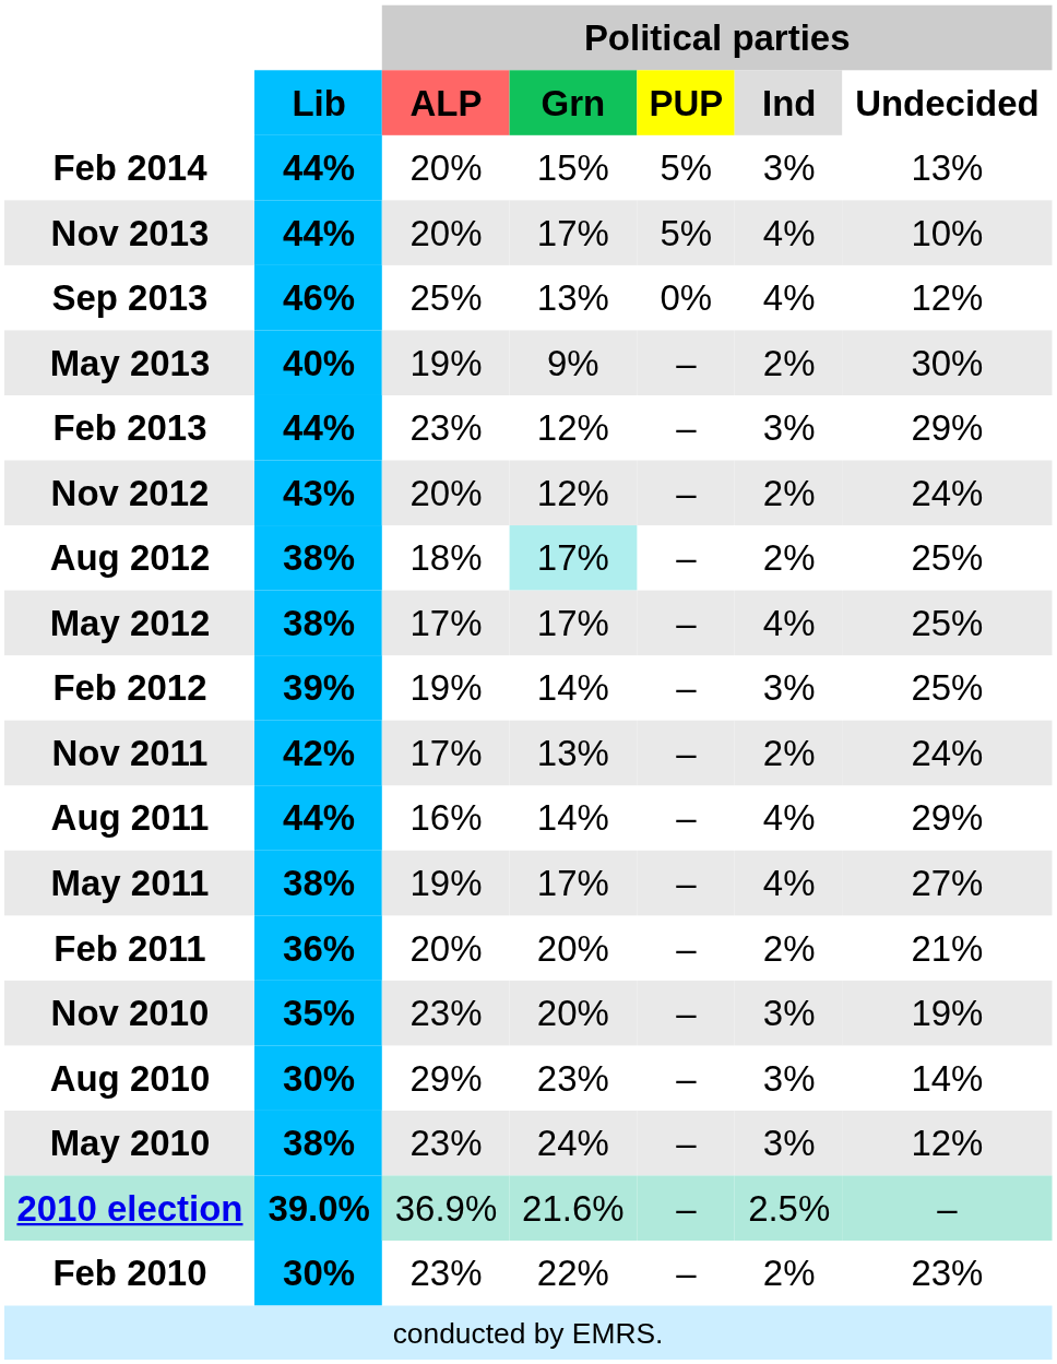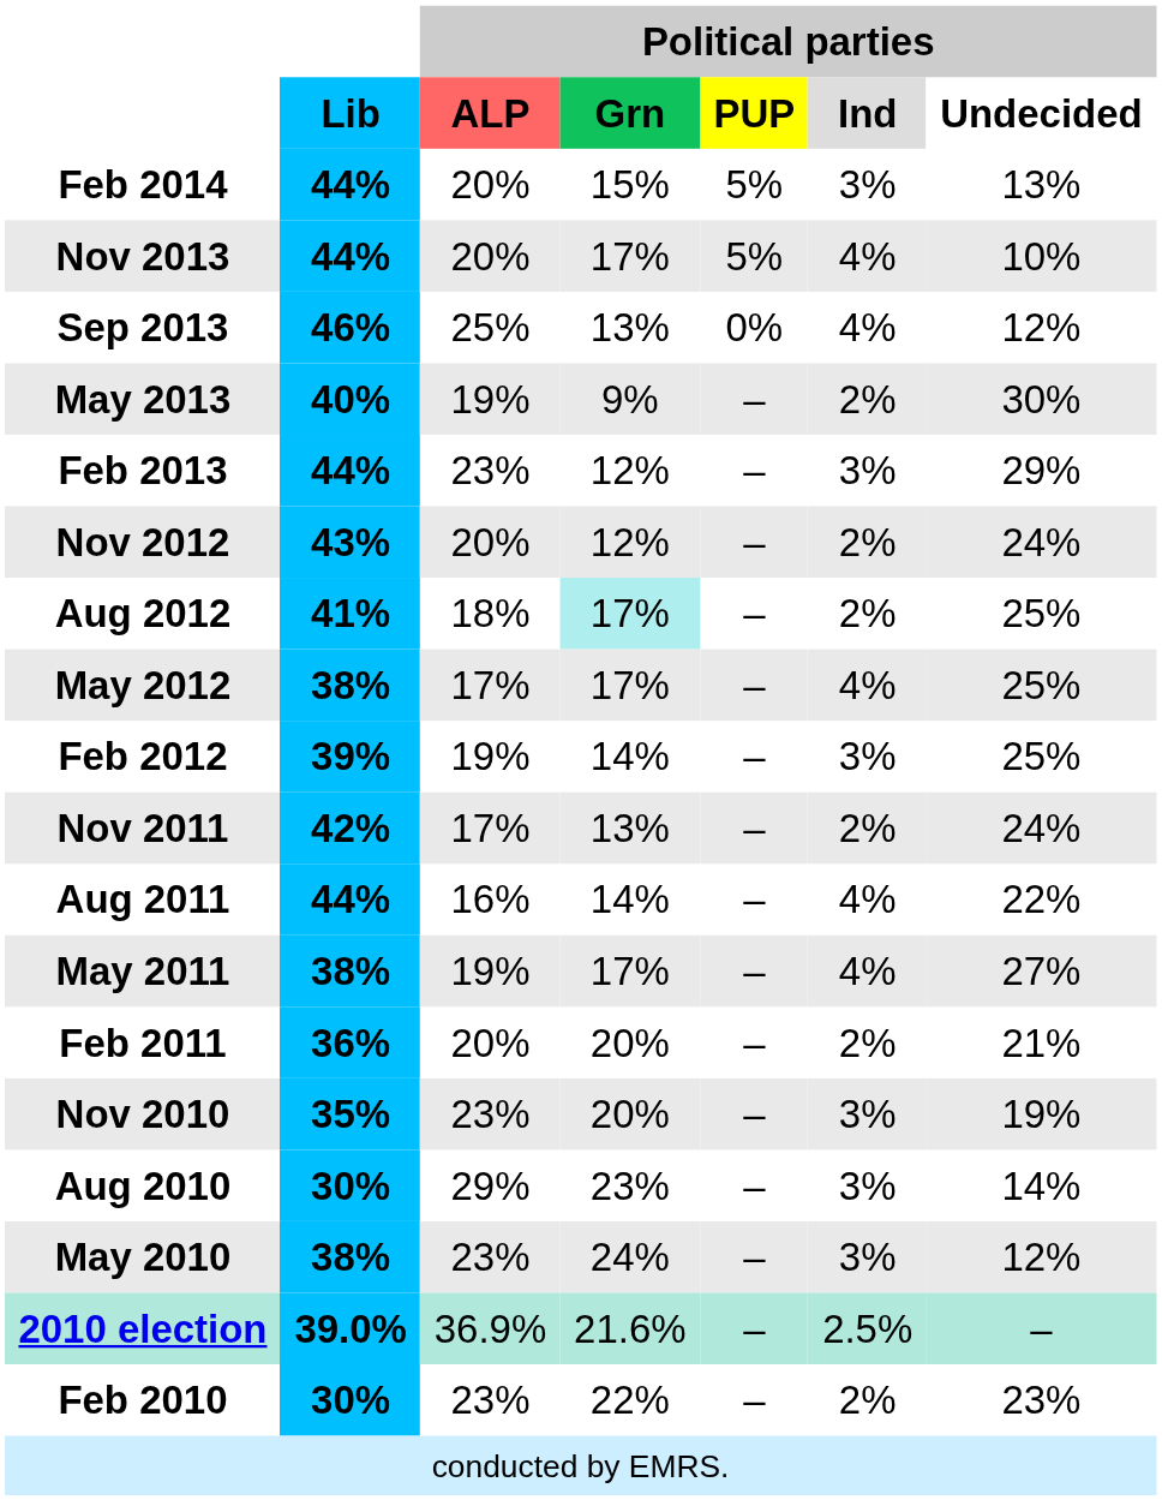 <table class="toccolours" cellpadding="5" cellspacing="0" style="float:left; text-align:center; margin-right:.5em; margin-top:.4em; font-size:90%;">
 <tr>
 </tr>
 <tr>
 <th></th>
 <td></td>
 <th colspan="6" style="background:#ccc;">Political parties</th>
 </tr>
 <tr>
 <th></th>
 <th style="background:#00bfff;">Lib</th>
 <th style="background:#f66;">ALP</th>
 <th style="background:#10c25b;">Grn</th>
 <th style="background:#ff0;">PUP</th>
 <th style="background:#ddd;">Ind</th>
 <th>Undecided</th>
 </tr>
 <tr>
 <th>Feb 2014</th>
 <td style="background:#00bfff;"><strong>44%</strong></td>
 <td>20%</td>
 <td>15%</td>
 <td>5%</td>
 <td>3%</td>
 <td>13%</td>
 </tr>
 <tr>
 <th style="background:#e9e9e9">Nov 2013</th>
 <td style="background:#00bfff;"><strong>44%</strong></td>
 <td style="background:#e9e9e9">20%</td>
 <td style="background:#e9e9e9">17%</td>
 <td style="background:#e9e9e9">5%</td>
 <td style="background:#e9e9e9">4%</td>
 <td style="background:#e9e9e9">10%</td>
 </tr>
 <tr>
 <th>Sep 2013</th>
 <td style="background:#00bfff;"><strong>46%</strong></td>
 <td>25%</td>
 <td>13%</td>
 <td>0%</td>
 <td>4%</td>
 <td>12%</td>
 </tr>
 <tr>
 <th style="background:#e9e9e9">May 2013</th>
 <td style="background:#00bfff;"><strong>40%</strong></td>
 <td style="background:#e9e9e9">19%</td>
 <td style="background:#e9e9e9">9%</td>
 <td style="background:#e9e9e9">–</td>
 <td style="background:#e9e9e9">2%</td>
 <td style="background:#e9e9e9">30%</td>
 </tr>
 <tr>
 <th>Feb 2013</th>
 <td style="background:#00bfff;"><strong>44%</strong></td>
 <td>23%</td>
 <td>12%</td>
 <td>–</td>
 <td>3%</td>
 <td>29%</td>
 </tr>
 <tr>
 <th style="background:#e9e9e9">Nov 2012</th>
 <td style="background:#00bfff;"><strong>43%</strong></td>
 <td style="background:#e9e9e9">20%</td>
 <td style="background:#e9e9e9">12%</td>
 <td style="background:#e9e9e9">–</td>
 <td style="background:#e9e9e9">2%</td>
 <td style="background:#e9e9e9">24%</td>
 </tr>
 <tr>
 <th>Aug 2012</th>
-<td style="background:#00bfff;"><strong>38%</strong></td>
+<td style="background:#00bfff;"><strong>41%</strong></td>
 <td>18%</td>
 <td style="background: paleturquoise;">17%</td>
 <td>–</td>
 <td>2%</td>
 <td>25%</td>
 </tr>
 <tr>
 <th style="background:#e9e9e9">May 2012</th>
 <td style="background:#00bfff;"><strong>38%</strong></td>
 <td style="background:#e9e9e9">17%</td>
 <td style="background:#e9e9e9">17%</td>
 <td style="background:#e9e9e9">–</td>
 <td style="background:#e9e9e9">4%</td>
 <td style="background:#e9e9e9">25%</td>
 </tr>
 <tr>
 <th>Feb 2012</th>
 <td style="background:#00bfff;"><strong>39%</strong></td>
 <td>19%</td>
 <td>14%</td>
 <td>–</td>
 <td>3%</td>
 <td>25%</td>
 </tr>
 <tr>
 <th style="background:#e9e9e9;">Nov 2011</th>
 <td style="background:#00bfff;"><strong>42%</strong></td>
 <td style="background:#e9e9e9;">17%</td>
 <td style="background:#e9e9e9;">13%</td>
 <td style="background:#e9e9e9;">–</td>
 <td style="background:#e9e9e9;">2%</td>
 <td style="background:#e9e9e9;">24%</td>
 </tr>
 <tr>
 <th>Aug 2011</th>
 <td style="background:#00bfff;"><strong>44%</strong></td>
 <td>16%</td>
 <td>14%</td>
 <td>–</td>
 <td>4%</td>
-<td>29%</td>
+<td>22%</td>
 </tr>
 <tr>
 <th style="background:#e9e9e9;">May 2011</th>
 <td style="background:#00bfff;"><strong>38%</strong></td>
 <td style="background:#e9e9e9;">19%</td>
 <td style="background:#e9e9e9;">17%</td>
 <td style="background:#e9e9e9;">–</td>
 <td style="background:#e9e9e9;">4%</td>
 <td style="background:#e9e9e9;">27%</td>
 </tr>
 <tr>
 <th>Feb 2011</th>
 <td style="background:#00bfff;"><strong>36%</strong></td>
 <td>20%</td>
 <td>20%</td>
 <td>–</td>
 <td>2%</td>
 <td>21%</td>
 </tr>
 <tr>
 <th style="background:#e9e9e9;">Nov 2010</th>
 <td style="background:#00bfff;"><strong>35%</strong></td>
 <td style="background:#e9e9e9;">23%</td>
 <td style="background:#e9e9e9;">20%</td>
 <td style="background:#e9e9e9;">–</td>
 <td style="background:#e9e9e9;">3%</td>
 <td style="background:#e9e9e9;">19%</td>
 </tr>
 <tr>
 <th>Aug 2010</th>
 <td style="background:#00bfff;"><strong>30%</strong></td>
 <td>29%</td>
 <td>23%</td>
 <td>–</td>
 <td>3%</td>
 <td>14%</td>
 </tr>
 <tr>
 <th style="background:#e9e9e9;">May 2010</th>
 <td style="background:#00bfff;"><strong>38%</strong></td>
 <td style="background:#e9e9e9;">23%</td>
 <td style="background:#e9e9e9;">24%</td>
 <td style="background:#e9e9e9;">–</td>
 <td style="background:#e9e9e9;">3%</td>
 <td style="background:#e9e9e9;">12%</td>
 </tr>
 <tr>
 <th style="background:#b0e9db;"><a href='#'>2010 election</a></th>
 <td style="background:#00bfff;"><strong>39.0%</strong></td>
 <td style="background:#b0e9db;">36.9%</td>
 <td style="background:#b0e9db;">21.6%</td>
 <td style="background:#b0e9db;">–</td>
 <td style="background:#b0e9db;">2.5%</td>
 <td style="background:#b0e9db;">–</td>
 </tr>
 <tr>
 <th>Feb 2010</th>
 <td style="background:#00bfff;"><strong>30%</strong></td>
 <td>23%</td>
 <td>22%</td>
 <td>–</td>
 <td>2%</td>
 <td>23%</td>
 </tr>
 <tr>
 <td colspan="7"  style="font-size:80%; background:#cef;"> conducted by EMRS.</td>
 </tr>
 </table>
